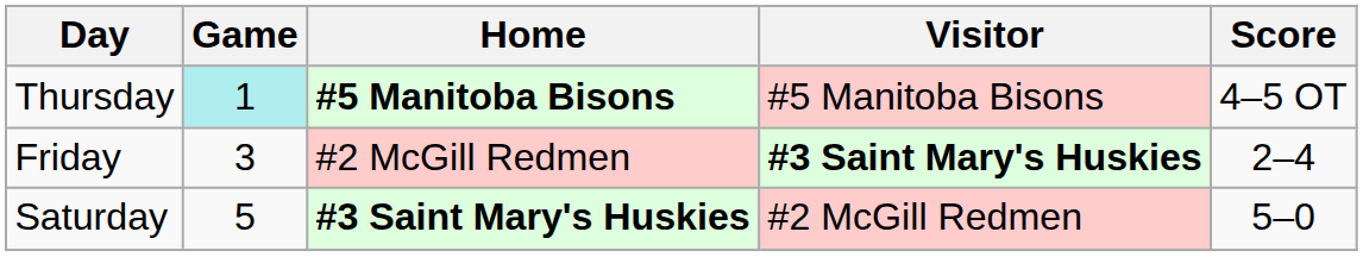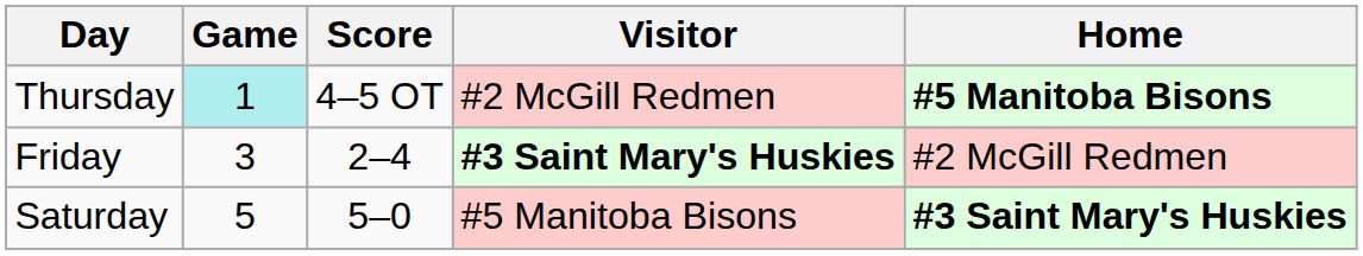 <table class="wikitable">
 <tr>
 <th>Day</th>
 <th>Game</th>
+<th>Score</th>
+<th>Visitor</th>
 <th>Home</th>
-<th>Visitor</th>
-<th>Score</th>
 </tr>
 <tr>
 <td>Thursday</td>
 <td style="background: paleturquoise; text-align:center">1</td>
+<td style="text-align:center">4–5 OT</td>
+<td style="background:#ffcccc">#2 McGill Redmen</td>
 <td style="background:#ddffdd"><strong>#5 Manitoba Bisons</strong></td>
-<td style="background:#ffcccc">#5 Manitoba Bisons</td>
-<td style="text-align:center">4–5 OT</td>
 </tr>
 <tr>
 <td>Friday</td>
 <td style="text-align:center">3</td>
+<td style="text-align:center">2–4</td>
+<td style="background:#ddffdd"><strong>#3 Saint Mary's Huskies</strong></td>
 <td style="background:#ffcccc">#2 McGill Redmen</td>
-<td style="background:#ddffdd"><strong>#3 Saint Mary's Huskies</strong></td>
-<td style="text-align:center">2–4</td>
 </tr>
 <tr>
 <td>Saturday</td>
 <td style="text-align:center">5</td>
+<td style="text-align:center">5–0</td>
+<td style="background:#ffcccc">#5 Manitoba Bisons</td>
 <td style="background:#ddffdd"><strong>#3 Saint Mary's Huskies</strong></td>
-<td style="background:#ffcccc">#2 McGill Redmen</td>
-<td style="text-align:center">5–0</td>
 </tr>
 </table>
